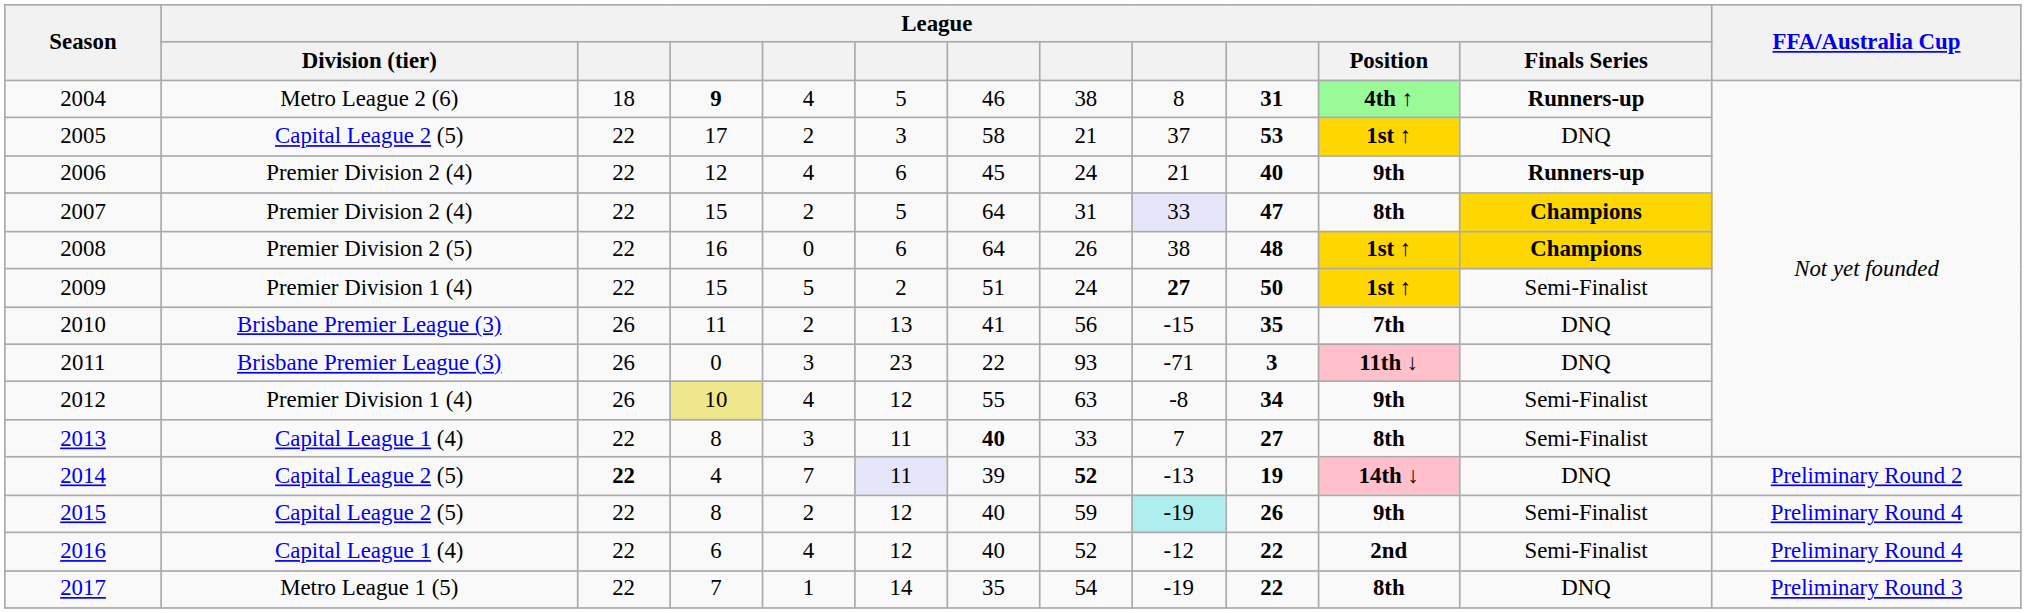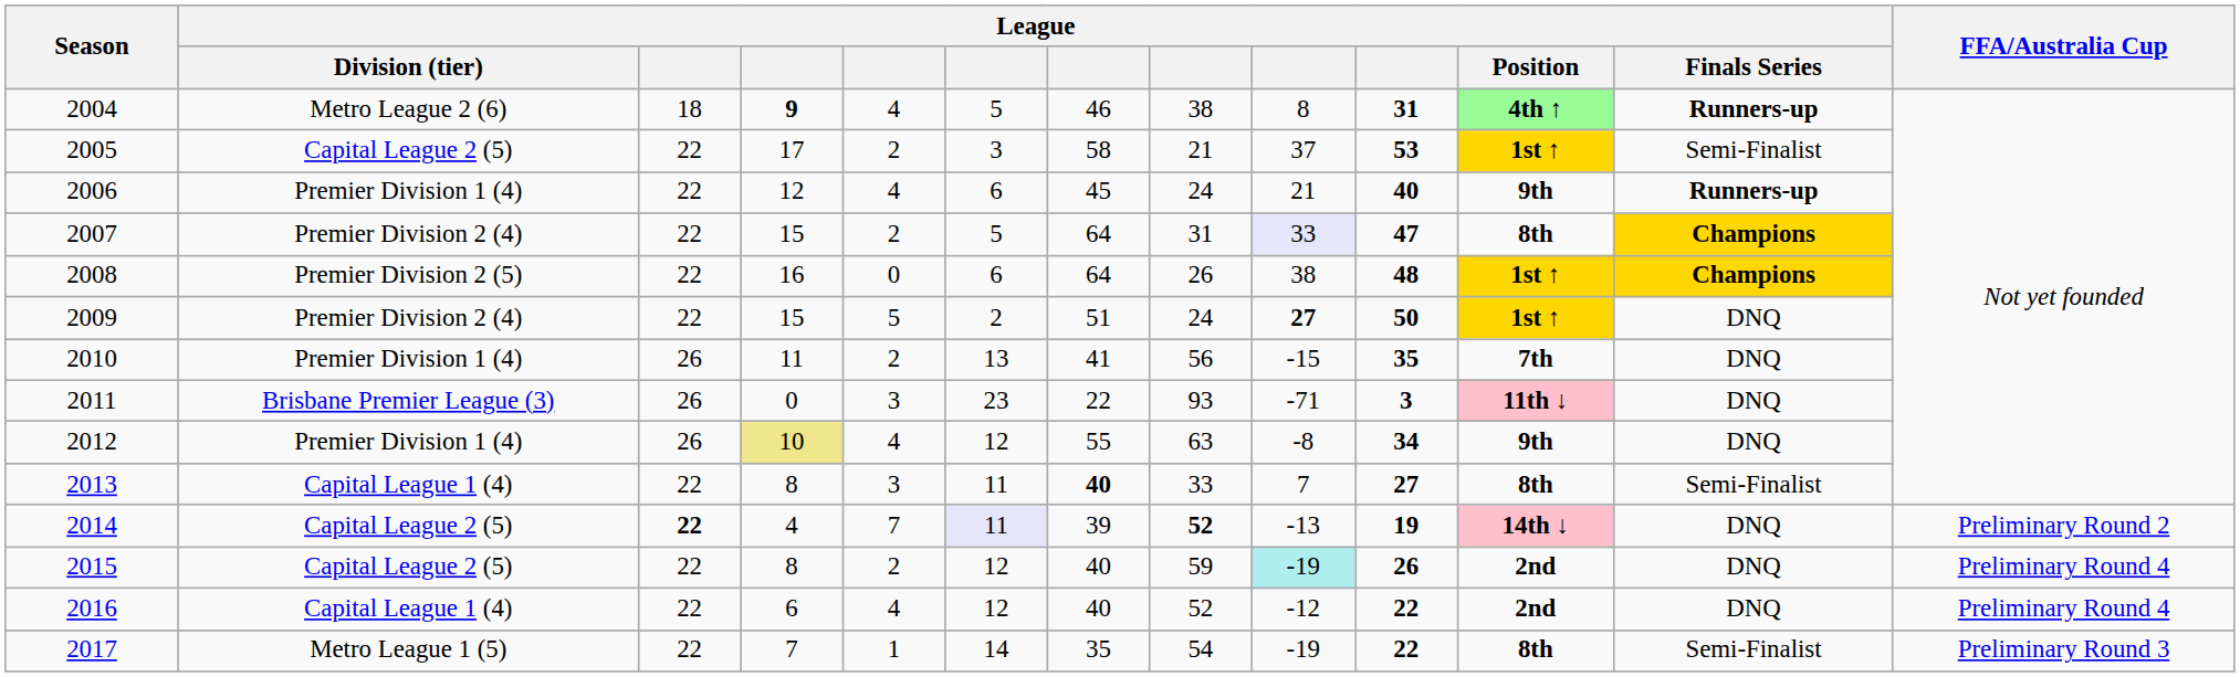 <table class="wikitable" style="text-align:center; font-size:85%;width:95%; text-align:center">
 <tr>
 <th rowspan=2 width=3%>Season</th>
 <th rowspan=1 colspan=11 width=28%>League</th>
 <th rowspan=2 width=6%><a href='#'>FFA/Australia Cup</a></th>
 </tr>
 <tr>
 <th width=9%>Division (tier)</th>
 <th width=2%></th>
 <th width=2%></th>
 <th width=2%></th>
 <th width=2%></th>
 <th width=2%></th>
 <th width=2%></th>
 <th width=2%></th>
 <th width=2%></th>
 <th width=2%>Position</th>
 <th width=5%>Finals Series</th>
 </tr>
 <tr>
 <td>2004</td>
 <td>Metro League 2 (6)</td>
 <td>18</td>
 <td><strong>9</strong></td>
 <td>4</td>
 <td>5</td>
 <td>46</td>
 <td>38</td>
 <td>8</td>
 <td><strong>31</strong></td>
 <td bgcolor=palegreen><strong>4th ↑</strong></td>
 <td><strong>Runners-up</strong></td>
 <td rowspan=10><em>Not yet founded</em></td>
 </tr>
 <tr>
 <td>2005</td>
 <td><a href='#'>Capital League 2</a>  (5)</td>
 <td>22</td>
 <td>17</td>
 <td>2</td>
 <td>3</td>
 <td>58</td>
 <td>21</td>
 <td>37</td>
 <td><strong>53</strong></td>
 <td bgcolor=gold><strong>1st ↑</strong></td>
-<td>DNQ</td>
+<td>Semi-Finalist</td>
 </tr>
 <tr>
 <td>2006</td>
-<td>Premier Division 2 (4)</td>
+<td>Premier Division 1 (4)</td>
 <td>22</td>
 <td>12</td>
 <td>4</td>
 <td>6</td>
 <td>45</td>
 <td>24</td>
 <td>21</td>
 <td><strong>40</strong></td>
 <td><strong>9th</strong></td>
 <td><strong>Runners-up</strong></td>
 </tr>
 <tr>
 <td>2007</td>
 <td>Premier Division 2 (4)</td>
 <td>22</td>
 <td>15</td>
 <td>2</td>
 <td>5</td>
 <td>64</td>
 <td>31</td>
 <td style="background: lavender;">33</td>
 <td><strong>47</strong></td>
 <td><strong>8th</strong></td>
 <td bgcolor=gold><strong>Champions</strong></td>
 </tr>
 <tr>
 <td>2008</td>
 <td>Premier Division 2 (5)</td>
 <td>22</td>
 <td>16</td>
 <td>0</td>
 <td>6</td>
 <td>64</td>
 <td>26</td>
 <td>38</td>
 <td><strong>48</strong></td>
 <td bgcolor=gold><strong>1st ↑</strong></td>
 <td bgcolor=gold><strong>Champions</strong></td>
 </tr>
 <tr>
 <td>2009</td>
-<td>Premier Division 1 (4)</td>
+<td>Premier Division 2 (4)</td>
 <td>22</td>
 <td>15</td>
 <td>5</td>
 <td>2</td>
 <td>51</td>
 <td>24</td>
 <td><strong>27</strong></td>
 <td><strong>50</strong></td>
 <td bgcolor=gold><strong>1st ↑</strong></td>
-<td>Semi-Finalist</td>
+<td>DNQ</td>
 </tr>
 <tr>
 <td>2010</td>
-<td><a href='#'>Brisbane Premier League (3)</a></td>
+<td>Premier Division 1 (4)</td>
 <td>26</td>
 <td>11</td>
 <td>2</td>
 <td>13</td>
 <td>41</td>
 <td>56</td>
 <td>-15</td>
 <td><strong>35</strong></td>
 <td><strong>7th</strong></td>
 <td>DNQ</td>
 </tr>
 <tr>
 <td>2011</td>
 <td><a href='#'>Brisbane Premier League (3)</a></td>
 <td>26</td>
 <td>0</td>
 <td>3</td>
 <td>23</td>
 <td>22</td>
 <td>93</td>
 <td>-71</td>
 <td><strong>3</strong></td>
 <td bgcolor=pink><strong>11th ↓</strong></td>
 <td>DNQ</td>
 </tr>
 <tr>
 <td>2012</td>
 <td>Premier Division 1 (4)</td>
 <td>26</td>
 <td style="background: khaki;">10</td>
 <td>4</td>
 <td>12</td>
 <td>55</td>
 <td>63</td>
 <td>-8</td>
 <td><strong>34</strong></td>
 <td><strong>9th</strong></td>
-<td>Semi-Finalist</td>
+<td>DNQ</td>
 </tr>
 <tr>
 <td><a href='#'>2013</a></td>
 <td><a href='#'>Capital League 1</a>  (4)</td>
 <td>22</td>
 <td>8</td>
 <td>3</td>
 <td>11</td>
 <td><strong>40</strong></td>
 <td>33</td>
 <td>7</td>
 <td><strong>27</strong></td>
 <td><strong>8th</strong></td>
 <td>Semi-Finalist</td>
 </tr>
 <tr>
 <td><a href='#'>2014</a></td>
 <td><a href='#'>Capital League 2</a>  (5)</td>
 <td><strong>22</strong></td>
 <td>4</td>
 <td>7</td>
 <td style="background: lavender;">11</td>
 <td>39</td>
 <td><strong>52</strong></td>
 <td>-13</td>
 <td><strong>19</strong></td>
 <td bgcolor=pink><strong>14th ↓</strong></td>
 <td>DNQ</td>
 <td><a href='#'>Preliminary Round 2</a></td>
 </tr>
 <tr>
 <td><a href='#'>2015</a></td>
 <td><a href='#'>Capital League 2</a>  (5)</td>
 <td>22</td>
 <td>8</td>
 <td>2</td>
 <td>12</td>
 <td>40</td>
 <td>59</td>
 <td style="background: paleturquoise;">-19</td>
 <td><strong>26</strong></td>
-<td><strong>9th</strong></td>
-<td>Semi-Finalist</td>
+<td><strong>2nd</strong></td>
+<td>DNQ</td>
 <td><a href='#'>Preliminary Round 4</a></td>
 </tr>
 <tr>
 <td><a href='#'>2016</a></td>
 <td><a href='#'>Capital League 1</a>  (4)</td>
 <td>22</td>
 <td>6</td>
 <td>4</td>
 <td>12</td>
 <td>40</td>
 <td>52</td>
 <td>-12</td>
 <td><strong>22</strong></td>
 <td><strong>2nd</strong></td>
-<td>Semi-Finalist</td>
+<td>DNQ</td>
 <td><a href='#'>Preliminary Round 4</a></td>
 </tr>
 <tr>
 <td><a href='#'>2017</a></td>
 <td>Metro League 1 (5)</td>
 <td>22</td>
 <td>7</td>
 <td>1</td>
 <td>14</td>
 <td>35</td>
 <td>54</td>
 <td>-19</td>
 <td><strong>22</strong></td>
 <td><strong>8th</strong></td>
-<td>DNQ</td>
+<td>Semi-Finalist</td>
 <td><a href='#'>Preliminary Round 3</a></td>
 </tr>
 </table>
